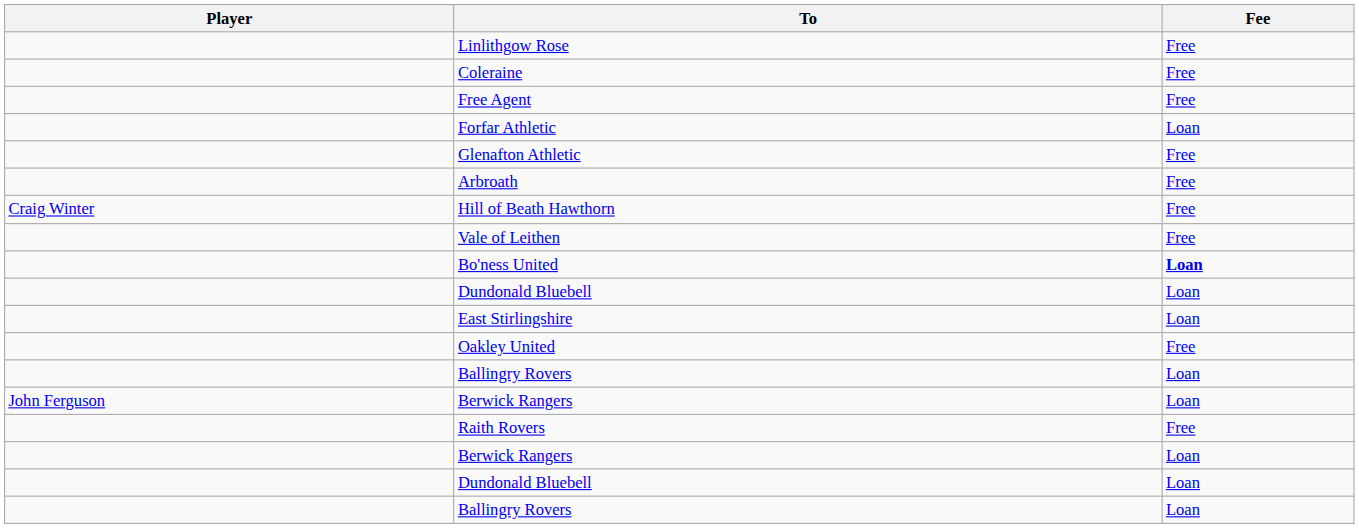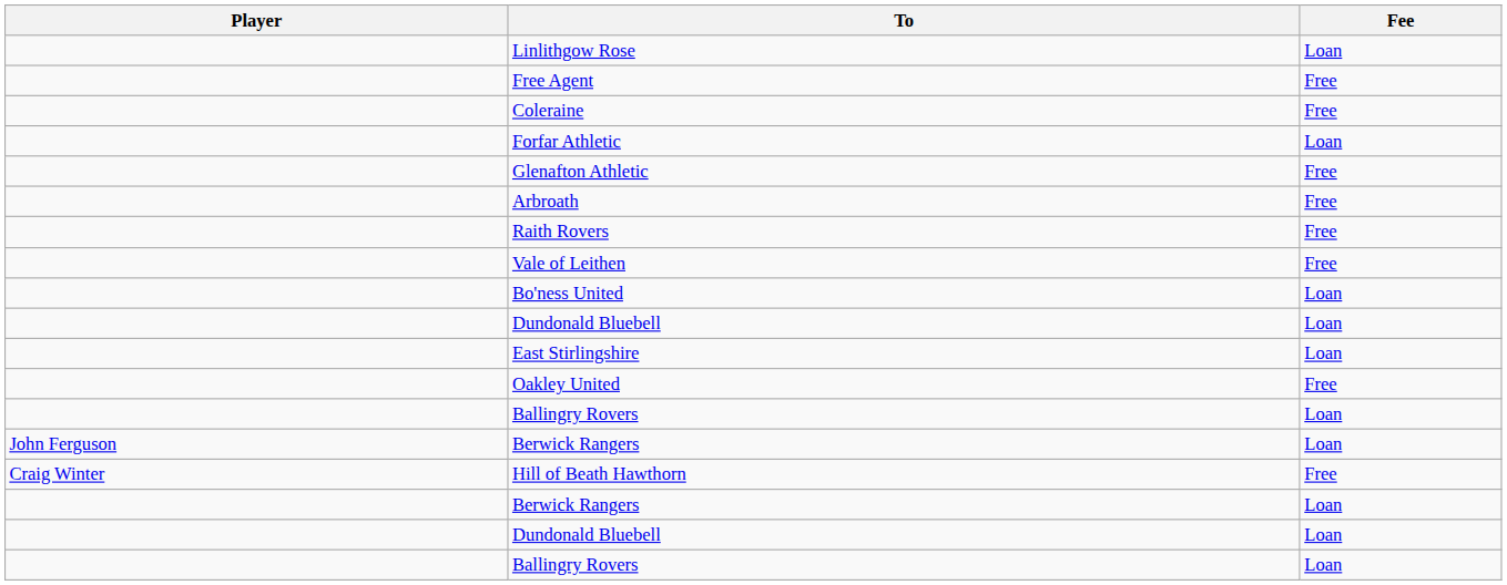 <table class="wikitable" style="text-align:center; font-size:95%;width:98%; text-align:left">
 <tr>
 <th>Player</th>
 <th>To</th>
 <th>Fee</th>
 </tr>
 <tr>
 <td> </td>
 <td> <a href='#'>Linlithgow Rose</a></td>
+<td><a href='#'>Loan</a></td>
+</tr>
+<tr>
+<td> </td>
+<td><a href='#'>Free Agent</a></td>
 <td><a href='#'>Free</a></td>
 </tr>
 <tr>
 <td> </td>
 <td> <a href='#'>Coleraine</a></td>
-<td><a href='#'>Free</a></td>
-</tr>
-<tr>
-<td> </td>
-<td><a href='#'>Free Agent</a></td>
 <td><a href='#'>Free</a></td>
 </tr>
 <tr>
 <td> </td>
 <td> <a href='#'>Forfar Athletic</a></td>
 <td><a href='#'>Loan</a></td>
 </tr>
 <tr>
 <td> </td>
 <td> <a href='#'>Glenafton Athletic</a></td>
 <td><a href='#'>Free</a></td>
 </tr>
 <tr>
 <td> </td>
 <td> <a href='#'>Arbroath</a></td>
 <td><a href='#'>Free</a></td>
 </tr>
 <tr>
-<td> <a href='#'>Craig Winter</a></td>
-<td> <a href='#'>Hill of Beath Hawthorn</a></td>
+<td> </td>
+<td> <a href='#'>Raith Rovers</a></td>
 <td><a href='#'>Free</a></td>
 </tr>
 <tr>
 <td> </td>
 <td> <a href='#'>Vale of Leithen</a></td>
 <td><a href='#'>Free</a></td>
 </tr>
 <tr>
 <td> </td>
 <td> <a href='#'>Bo'ness United</a></td>
-<td><strong><a href='#'>Loan</a></strong></td>
+<td><a href='#'>Loan</a></td>
 </tr>
 <tr>
 <td> </td>
 <td> <a href='#'>Dundonald Bluebell</a></td>
 <td><a href='#'>Loan</a></td>
 </tr>
 <tr>
 <td> </td>
 <td> <a href='#'>East Stirlingshire</a></td>
 <td><a href='#'>Loan</a></td>
 </tr>
 <tr>
 <td> </td>
 <td> <a href='#'>Oakley United</a></td>
 <td><a href='#'>Free</a></td>
 </tr>
 <tr>
 <td> </td>
 <td> <a href='#'>Ballingry Rovers</a></td>
 <td><a href='#'>Loan</a></td>
 </tr>
 <tr>
 <td> <a href='#'>John Ferguson</a></td>
 <td> <a href='#'>Berwick Rangers</a></td>
 <td><a href='#'>Loan</a></td>
 </tr>
 <tr>
-<td> </td>
-<td> <a href='#'>Raith Rovers</a></td>
+<td> <a href='#'>Craig Winter</a></td>
+<td> <a href='#'>Hill of Beath Hawthorn</a></td>
 <td><a href='#'>Free</a></td>
 </tr>
 <tr>
 <td> </td>
 <td> <a href='#'>Berwick Rangers</a></td>
 <td><a href='#'>Loan</a></td>
 </tr>
 <tr>
 <td> </td>
 <td> <a href='#'>Dundonald Bluebell</a></td>
 <td><a href='#'>Loan</a></td>
 </tr>
 <tr>
 <td> </td>
 <td> <a href='#'>Ballingry Rovers</a></td>
 <td><a href='#'>Loan</a></td>
 </tr>
 </table>
